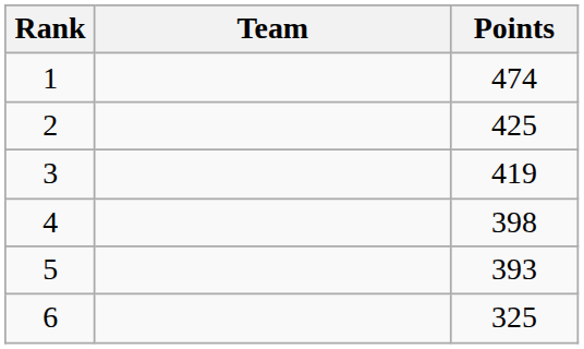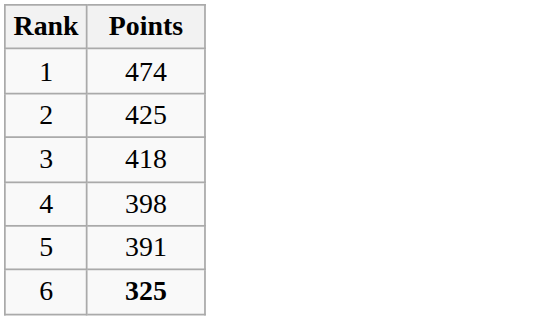 <table class="wikitable" style="text-align:center;">
 <tr>
 <th width=40>Rank</th>
-<th width=180>Team</th>
 <th width=60>Points</th>
 </tr>
 <tr>
 <td>1</td>
-<td align=left></td>
 <td>474</td>
 </tr>
 <tr>
 <td>2</td>
-<td align=left></td>
 <td>425</td>
 </tr>
 <tr>
 <td>3</td>
-<td align=left></td>
-<td>419</td>
+<td>418</td>
 </tr>
 <tr>
 <td>4</td>
-<td align=left></td>
 <td>398</td>
 </tr>
 <tr>
 <td>5</td>
-<td align=left></td>
-<td>393</td>
+<td>391</td>
 </tr>
 <tr>
 <td>6</td>
-<td align=left></td>
-<td>325</td>
+<td><strong>325</strong></td>
 </tr>
 </table>
